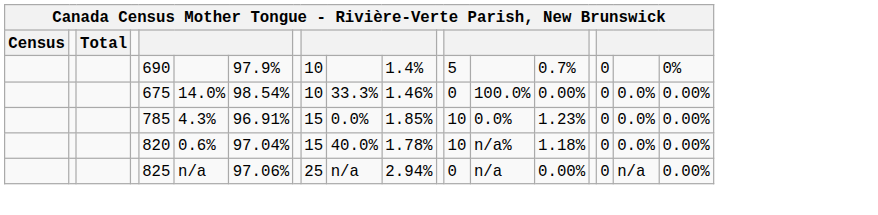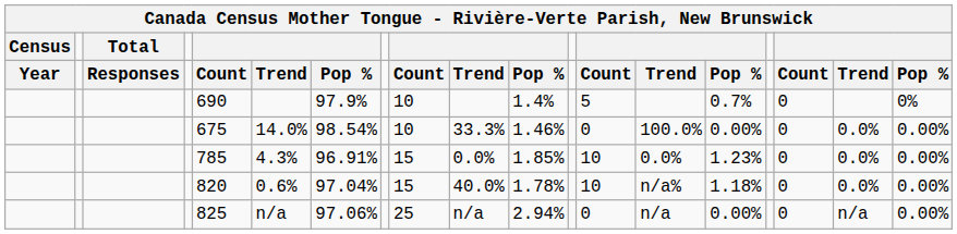 <table class="wikitable">
 <tr>
 <th colspan="19">Canada Census Mother Tongue - Rivière-Verte Parish, New Brunswick</th>
 </tr>
 <tr>
 <th>Census</th>
 <td></td>
 <th>Total</th>
 <td colspan="1"></td>
 <th colspan="3"></th>
 <td colspan="1"></td>
 <th colspan="3"></th>
 <td colspan="1"></td>
 <th colspan="3"></th>
 <td colspan="1"></td>
 <th colspan="3"></th>
+</tr>
+<tr>
+<th>Year</th>
+<td></td>
+<th>Responses</th>
+<td></td>
+<th>Count</th>
+<th>Trend</th>
+<th>Pop %</th>
+<td></td>
+<th>Count</th>
+<th>Trend</th>
+<th>Pop %</th>
+<td></td>
+<th>Count</th>
+<th>Trend</th>
+<th>Pop %</th>
+<td></td>
+<th>Count</th>
+<th>Trend</th>
+<th>Pop %</th>
 </tr>
 <tr>
 <td></td>
 <td></td>
 <td></td>
 <td></td>
 <td>690</td>
 <td></td>
 <td>97.9%</td>
 <td></td>
 <td>10</td>
 <td></td>
 <td>1.4%</td>
 <td></td>
 <td>5</td>
 <td></td>
 <td>0.7%</td>
 <td></td>
 <td>0</td>
 <td></td>
 <td>0%</td>
 </tr>
 <tr>
 <td></td>
 <td></td>
 <td></td>
 <td></td>
 <td>675</td>
 <td> 14.0%</td>
 <td>98.54%</td>
 <td></td>
 <td>10</td>
 <td> 33.3%</td>
 <td>1.46%</td>
 <td></td>
 <td>0</td>
 <td> 100.0%</td>
 <td>0.00%</td>
 <td></td>
 <td>0</td>
 <td> 0.0%</td>
 <td>0.00%</td>
 </tr>
 <tr>
 <td></td>
 <td></td>
 <td></td>
 <td></td>
 <td>785</td>
 <td> 4.3%</td>
 <td>96.91%</td>
 <td></td>
 <td>15</td>
 <td> 0.0%</td>
 <td>1.85%</td>
 <td></td>
 <td>10</td>
 <td> 0.0%</td>
 <td>1.23%</td>
 <td></td>
 <td>0</td>
 <td> 0.0%</td>
 <td>0.00%</td>
 </tr>
 <tr>
 <td></td>
 <td></td>
 <td></td>
 <td></td>
 <td>820</td>
 <td> 0.6%</td>
 <td>97.04%</td>
 <td></td>
 <td>15</td>
 <td> 40.0%</td>
 <td>1.78%</td>
 <td></td>
 <td>10</td>
 <td> n/a%</td>
 <td>1.18%</td>
 <td></td>
 <td>0</td>
 <td> 0.0%</td>
 <td>0.00%</td>
 </tr>
 <tr>
 <td></td>
 <td></td>
 <td></td>
 <td></td>
 <td>825</td>
 <td>n/a</td>
 <td>97.06%</td>
 <td></td>
 <td>25</td>
 <td>n/a</td>
 <td>2.94%</td>
 <td></td>
 <td>0</td>
 <td>n/a</td>
 <td>0.00%</td>
 <td></td>
 <td>0</td>
 <td>n/a</td>
 <td>0.00%</td>
 </tr>
 </table>
